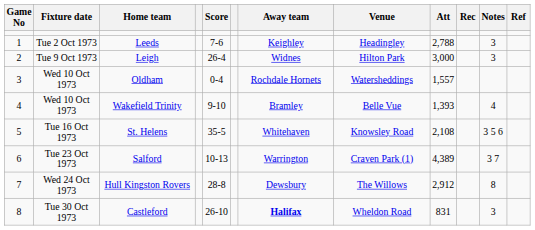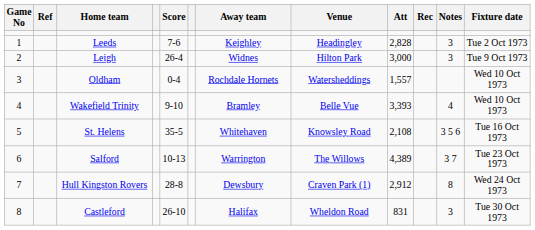 <table class="wikitable" style="text-align:center;">
 <tr>
 <th width=20 abbr="No">Game No</th>
-<th width=100 abbr="Date">Fixture date</th>
+<th width=30 abbr="Ref">Ref</th>
 <th width=150 abbr="Home team">Home team</th>
 <th width=5 abbr="space"></th>
 <th width=20 abbr="Score">Score</th>
 <th width=5 abbr="space"></th>
 <th width=150 abbr="Away team">Away team</th>
 <th width=150 abbr="Venue">Venue</th>
 <th width=30 abbr="Att">Att</th>
 <th width=30 abbr="Rec">Rec</th>
 <th width=20 abbr="Notes">Notes</th>
-<th width=30 abbr="Ref">Ref</th>
+<th width=100 abbr="Date">Fixture date</th>
 </tr>
 <tr>
 <td></td>
 <td></td>
 <td></td>
 <td></td>
 <td></td>
 <td></td>
 <td></td>
 <td></td>
 <td></td>
 <td></td>
 <td></td>
 <td></td>
 </tr>
 <tr>
 <td>1</td>
-<td>Tue 2 Oct 1973</td>
+<td></td>
 <td><a href='#'>Leeds</a></td>
 <td></td>
 <td>7-6</td>
 <td></td>
 <td><a href='#'>Keighley</a></td>
 <td><a href='#'>Headingley</a></td>
-<td>2,788</td>
+<td>2,828</td>
 <td></td>
 <td>3</td>
-<td></td>
+<td>Tue 2 Oct 1973</td>
 </tr>
 <tr>
 <td>2</td>
-<td>Tue 9 Oct 1973</td>
+<td></td>
 <td><a href='#'>Leigh</a></td>
 <td></td>
 <td>26-4</td>
 <td></td>
 <td><a href='#'>Widnes</a></td>
 <td><a href='#'>Hilton Park</a></td>
 <td>3,000</td>
 <td></td>
 <td>3</td>
-<td></td>
+<td>Tue 9 Oct 1973</td>
 </tr>
 <tr>
 <td>3</td>
-<td>Wed 10 Oct 1973</td>
+<td></td>
 <td><a href='#'>Oldham</a></td>
 <td></td>
 <td>0-4</td>
 <td></td>
 <td><a href='#'>Rochdale Hornets</a></td>
 <td><a href='#'>Watersheddings</a></td>
 <td>1,557</td>
 <td></td>
 <td></td>
-<td></td>
+<td>Wed 10 Oct 1973</td>
 </tr>
 <tr>
 <td>4</td>
-<td>Wed 10 Oct 1973</td>
+<td></td>
 <td><a href='#'>Wakefield Trinity</a></td>
 <td></td>
 <td>9-10</td>
 <td></td>
 <td><a href='#'>Bramley</a></td>
 <td><a href='#'>Belle Vue</a></td>
-<td>1,393</td>
+<td>3,393</td>
 <td></td>
 <td>4</td>
-<td></td>
+<td>Wed 10 Oct 1973</td>
 </tr>
 <tr>
 <td>5</td>
-<td>Tue 16 Oct 1973</td>
+<td></td>
 <td><a href='#'>St. Helens</a></td>
 <td></td>
 <td>35-5</td>
 <td></td>
 <td><a href='#'>Whitehaven</a></td>
 <td><a href='#'>Knowsley Road</a></td>
 <td>2,108</td>
 <td></td>
 <td>3 5 6</td>
-<td></td>
+<td>Tue 16 Oct 1973</td>
 </tr>
 <tr>
 <td>6</td>
-<td>Tue 23 Oct 1973</td>
+<td></td>
 <td><a href='#'>Salford</a></td>
 <td></td>
 <td>10-13</td>
 <td></td>
 <td><a href='#'>Warrington</a></td>
-<td><a href='#'>Craven Park (1)</a></td>
+<td><a href='#'>The Willows</a></td>
 <td>4,389</td>
 <td></td>
 <td>3 7</td>
-<td></td>
+<td>Tue 23 Oct 1973</td>
 </tr>
 <tr>
 <td>7</td>
-<td>Wed 24 Oct 1973</td>
+<td></td>
 <td><a href='#'>Hull Kingston Rovers</a></td>
 <td></td>
 <td>28-8</td>
 <td></td>
 <td><a href='#'>Dewsbury</a></td>
-<td><a href='#'>The Willows</a></td>
+<td><a href='#'>Craven Park (1)</a></td>
 <td>2,912</td>
 <td></td>
 <td>8</td>
-<td></td>
+<td>Wed 24 Oct 1973</td>
 </tr>
 <tr>
 <td>8</td>
-<td>Tue 30 Oct 1973</td>
+<td></td>
 <td><a href='#'>Castleford</a></td>
 <td></td>
 <td>26-10</td>
 <td></td>
-<td><strong><a href='#'>Halifax</a></strong></td>
+<td><a href='#'>Halifax</a></td>
 <td><a href='#'>Wheldon Road</a></td>
 <td>831</td>
 <td></td>
 <td>3</td>
-<td></td>
+<td>Tue 30 Oct 1973</td>
 </tr>
 </table>
